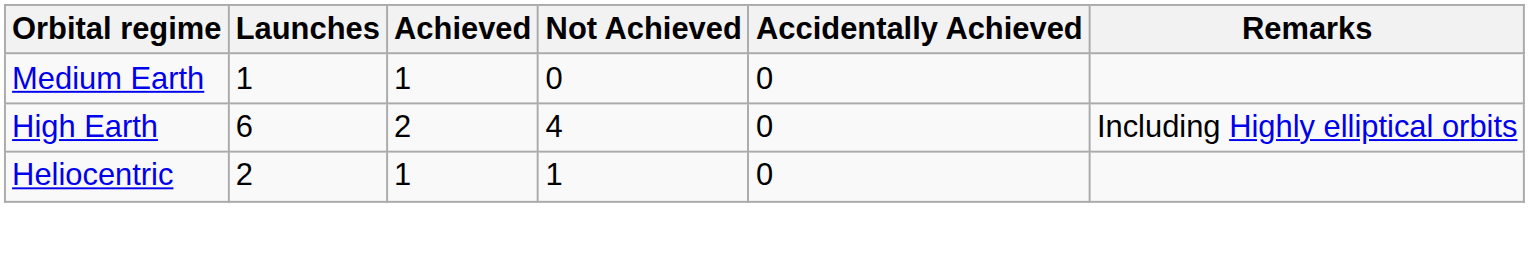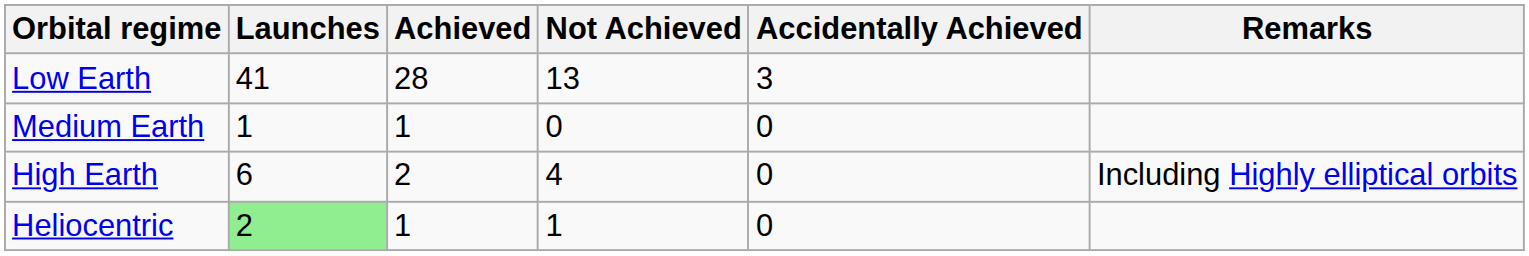 <table class="wikitable sortable">
 <tr>
 <th>Orbital regime</th>
 <th>Launches</th>
 <th>Achieved</th>
 <th>Not Achieved</th>
 <th>Accidentally Achieved</th>
 <th>Remarks</th>
+</tr>
+<tr>
+<td><a href='#'>Low Earth</a></td>
+<td>41</td>
+<td>28</td>
+<td>13</td>
+<td>3</td>
+<td></td>
 </tr>
 <tr>
 <td><a href='#'>Medium Earth</a></td>
 <td>1</td>
 <td>1</td>
 <td>0</td>
 <td>0</td>
 <td></td>
 </tr>
 <tr>
 <td><a href='#'>High Earth</a></td>
 <td>6</td>
 <td>2</td>
 <td>4</td>
 <td>0</td>
 <td>Including <a href='#'>Highly elliptical orbits</a></td>
 </tr>
 <tr>
 <td><a href='#'>Heliocentric</a></td>
-<td>2</td>
+<td style="background: lightgreen;">2</td>
 <td>1</td>
 <td>1</td>
 <td>0</td>
 <td></td>
 </tr>
 </table>
